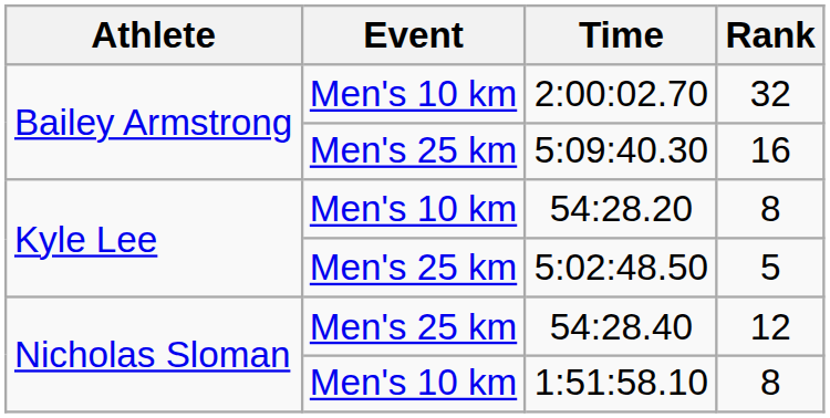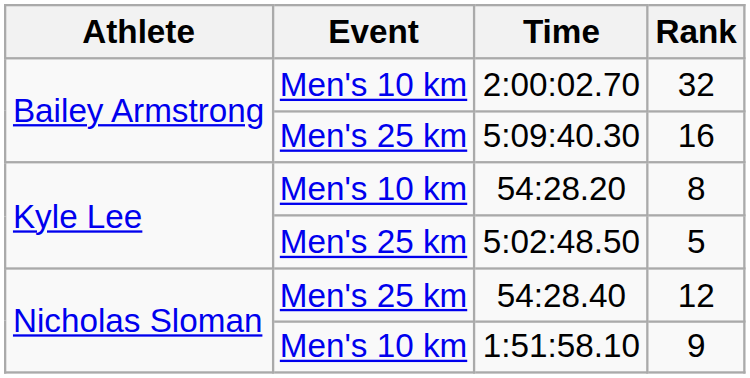 <table class=wikitable style="font-size:90%;">
 <tr>
 <th>Athlete</th>
 <th>Event</th>
 <th>Time</th>
 <th>Rank</th>
 </tr>
 <tr align=center>
 <td align=left rowspan=2><a href='#'>Bailey Armstrong</a></td>
 <td align=left><a href='#'>Men's 10 km</a></td>
 <td>2:00:02.70</td>
 <td>32</td>
 </tr>
 <tr align=center>
 <td align=left><a href='#'>Men's 25 km</a></td>
 <td>5:09:40.30</td>
 <td>16</td>
 </tr>
 <tr align=center>
 <td align=left rowspan=2><a href='#'>Kyle Lee</a></td>
 <td align=left><a href='#'>Men's 10 km</a></td>
 <td>54:28.20</td>
 <td>8</td>
 </tr>
 <tr align=center>
 <td align=left><a href='#'>Men's 25 km</a></td>
 <td>5:02:48.50</td>
 <td>5</td>
 </tr>
 <tr align=center>
 <td align=left rowspan=2><a href='#'>Nicholas Sloman</a></td>
 <td align=left><a href='#'>Men's 25 km</a></td>
 <td>54:28.40</td>
 <td>12</td>
 </tr>
 <tr align=center>
 <td align=left><a href='#'>Men's 10 km</a></td>
 <td>1:51:58.10</td>
-<td>8</td>
+<td>9</td>
 </tr>
 </table>
